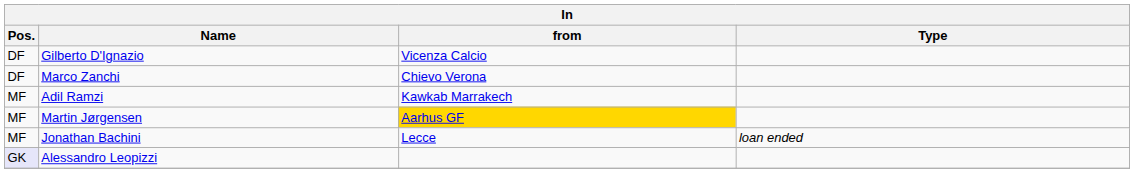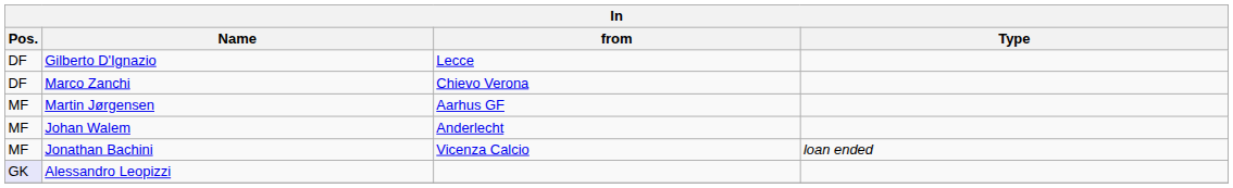 <table class="wikitable" style="font-size:90%;width:99%;">
 <tr>
 <th colspan="4">In</th>
 </tr>
 <tr>
 <th width=3%>Pos.</th>
 <th width=32%>Name</th>
 <th width=30%>from</th>
 <th width=35%>Type</th>
 </tr>
 <tr>
 <td>DF</td>
 <td><a href='#'>Gilberto D'Ignazio</a></td>
-<td><a href='#'>Vicenza Calcio</a></td>
+<td><a href='#'>Lecce</a></td>
 <td></td>
 </tr>
 <tr>
 <td>DF</td>
 <td><a href='#'>Marco Zanchi</a></td>
 <td><a href='#'>Chievo Verona</a></td>
 <td></td>
 </tr>
 <tr>
 <td>MF</td>
-<td><a href='#'>Adil Ramzi</a></td>
-<td><a href='#'>Kawkab Marrakech</a></td>
+<td><a href='#'>Martin Jørgensen</a></td>
+<td><a href='#'>Aarhus GF</a></td>
 <td></td>
 </tr>
 <tr>
 <td>MF</td>
-<td><a href='#'>Martin Jørgensen</a></td>
-<td style="background: gold;"><a href='#'>Aarhus GF</a></td>
+<td><a href='#'>Johan Walem</a></td>
+<td><a href='#'>Anderlecht</a></td>
 <td></td>
 </tr>
 <tr>
 <td>MF</td>
 <td><a href='#'>Jonathan Bachini</a></td>
-<td><a href='#'>Lecce</a></td>
+<td><a href='#'>Vicenza Calcio</a></td>
 <td><em>loan ended</em></td>
 </tr>
 <tr>
 <td style="background: lavender;">GK</td>
 <td><a href='#'>Alessandro Leopizzi</a></td>
 <td></td>
 <td></td>
 </tr>
 <tr>
 </tr>
 </table>
